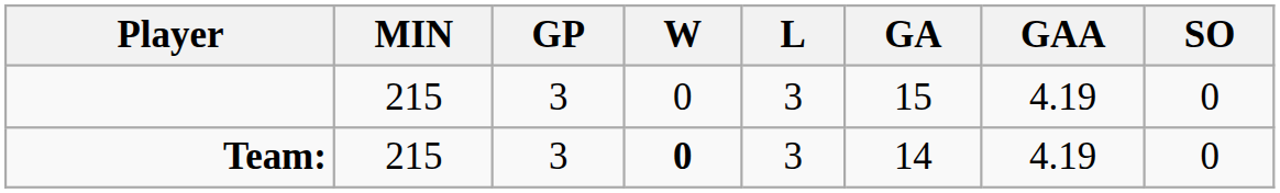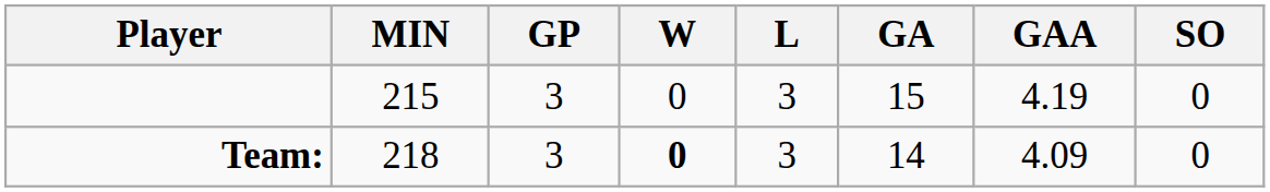 <table class="wikitable sortable" width="60%">
 <tr>
 <th bgcolor="#DDDDFF" width="10%">Player</th>
 <th width="3%" bgcolor="#DDDDFF" title="Minutes played">MIN</th>
 <th width="3%" bgcolor="#DDDDFF" title="Games played in">GP</th>
 <th width="3%" bgcolor="#DDDDFF" title="Wins">W</th>
 <th width="3%" bgcolor="#DDDDFF"title="Losses">L</th>
 <th width="3%" bgcolor="#DDDDFF" title="Goals against">GA</th>
 <th width="3%" bgcolor="#DDDDFF" title="Goals against average">GAA</th>
 <th width="3%" bgcolor="#DDDDFF" title="Shut-outs">SO</th>
 </tr>
 <tr align="center">
 <td align="right"></td>
 <td>215</td>
 <td>3</td>
 <td>0</td>
 <td>3</td>
 <td>15</td>
 <td>4.19</td>
 <td>0</td>
 </tr>
 <tr align="center">
 <td align="right"><strong>Team:</strong></td>
-<td>215</td>
+<td>218</td>
 <td>3</td>
 <td><strong>0</strong></td>
 <td>3</td>
 <td>14</td>
-<td>4.19</td>
+<td>4.09</td>
 <td>0</td>
 </tr>
 </table>
